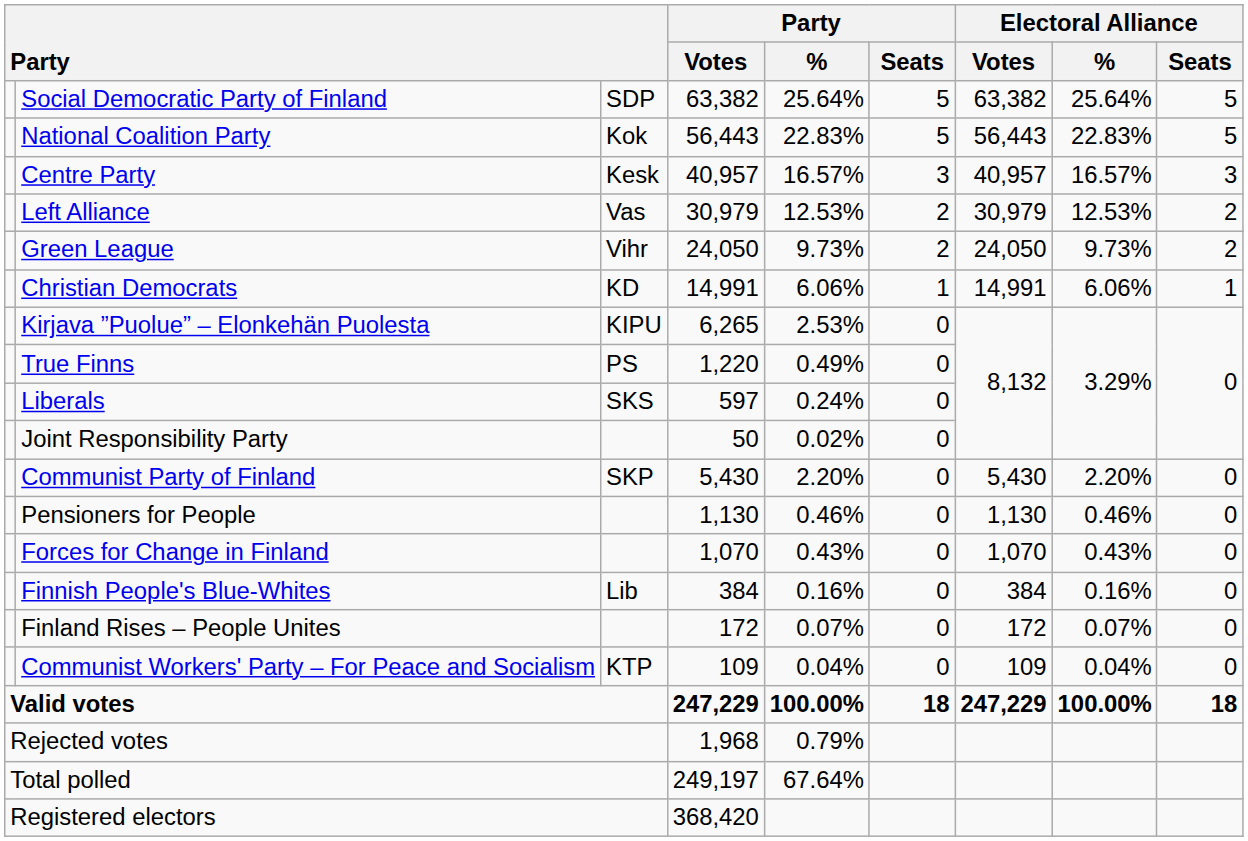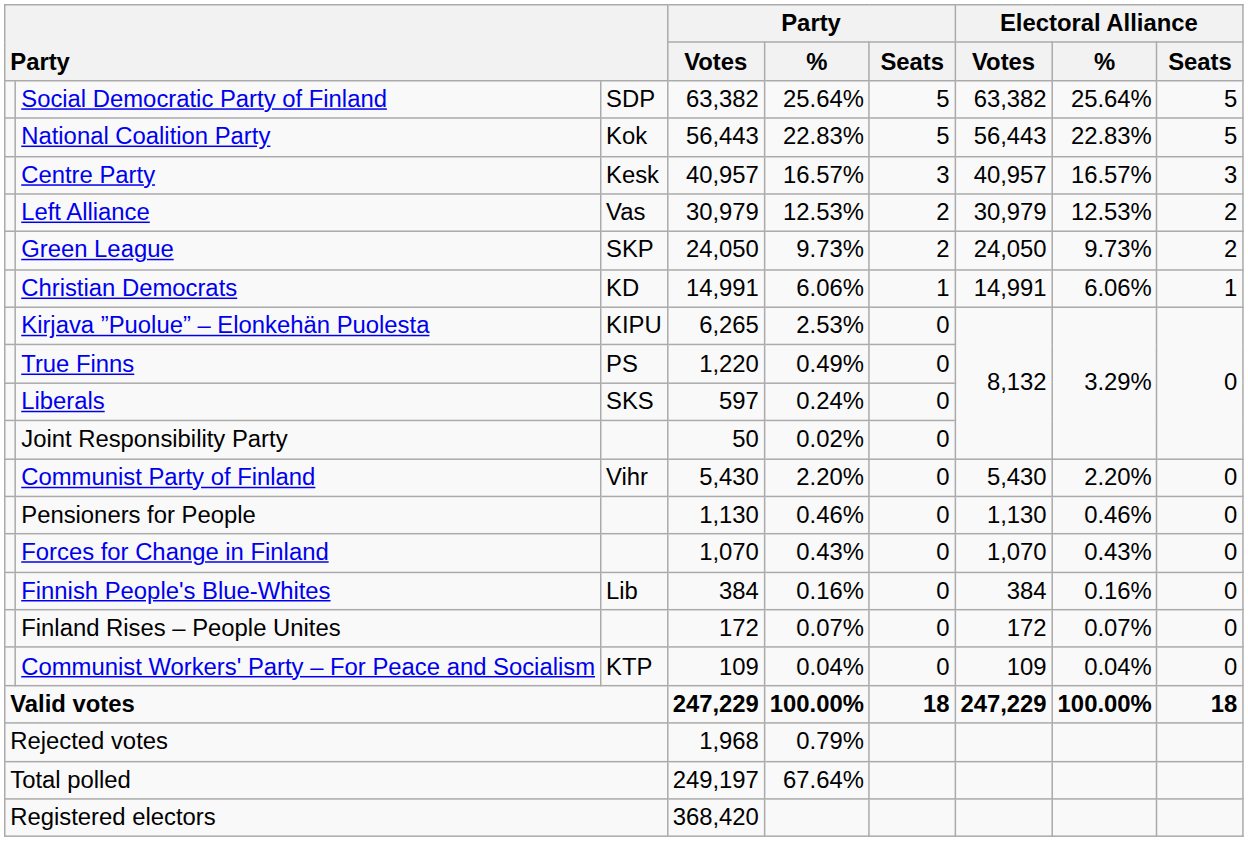 <table class="wikitable" border="1" style="text-align:right;">
 <tr>
 <th style="text-align:left;" valign=bottom rowspan=2 colspan=3>Party</th>
 <th colspan=3>Party</th>
 <th colspan=3>Electoral Alliance</th>
 </tr>
 <tr>
 <th align=center valign=bottom width="50">Votes</th>
 <th align=center valign=bottom width="50">%</th>
 <th align=center valign=bottom width="50">Seats</th>
 <th align=center valign=bottom width="50">Votes</th>
 <th align=center valign=bottom width="50">%</th>
 <th align=center valign=bottom width="50">Seats</th>
 </tr>
 <tr>
 <td></td>
 <td align=left style="white-space: nowrap;"><a href='#'>Social Democratic Party of Finland</a></td>
 <td align=left>SDP</td>
 <td>63,382</td>
 <td>25.64%</td>
 <td>5</td>
 <td>63,382</td>
 <td>25.64%</td>
 <td>5</td>
 </tr>
 <tr>
 <td></td>
 <td align=left><a href='#'>National Coalition Party</a></td>
 <td align=left>Kok</td>
 <td>56,443</td>
 <td>22.83%</td>
 <td>5</td>
 <td>56,443</td>
 <td>22.83%</td>
 <td>5</td>
 </tr>
 <tr>
 <td></td>
 <td align=left><a href='#'>Centre Party</a></td>
 <td align=left>Kesk</td>
 <td>40,957</td>
 <td>16.57%</td>
 <td>3</td>
 <td>40,957</td>
 <td>16.57%</td>
 <td>3</td>
 </tr>
 <tr>
 <td></td>
 <td align=left><a href='#'>Left Alliance</a></td>
 <td align=left>Vas</td>
 <td>30,979</td>
 <td>12.53%</td>
 <td>2</td>
 <td>30,979</td>
 <td>12.53%</td>
 <td>2</td>
 </tr>
 <tr>
 <td></td>
 <td align=left><a href='#'>Green League</a></td>
-<td align=left>Vihr</td>
+<td align=left>SKP</td>
 <td>24,050</td>
 <td>9.73%</td>
 <td>2</td>
 <td>24,050</td>
 <td>9.73%</td>
 <td>2</td>
 </tr>
 <tr>
 <td></td>
 <td align=left><a href='#'>Christian Democrats</a></td>
 <td align=left>KD</td>
 <td>14,991</td>
 <td>6.06%</td>
 <td>1</td>
 <td>14,991</td>
 <td>6.06%</td>
 <td>1</td>
 </tr>
 <tr>
 <td></td>
 <td align=left><a href='#'>Kirjava ”Puolue” – Elonkehän Puolesta</a></td>
 <td align=left>KIPU</td>
 <td>6,265</td>
 <td>2.53%</td>
 <td>0</td>
 <td rowspan=4>8,132</td>
 <td rowspan=4>3.29%</td>
 <td rowspan=4>0</td>
 </tr>
 <tr>
 <td></td>
 <td align=left><a href='#'>True Finns</a></td>
 <td align=left>PS</td>
 <td>1,220</td>
 <td>0.49%</td>
 <td>0</td>
 </tr>
 <tr>
 <td></td>
 <td align=left><a href='#'>Liberals</a></td>
 <td align=left>SKS</td>
 <td>597</td>
 <td>0.24%</td>
 <td>0</td>
 </tr>
 <tr>
 <td></td>
 <td align=left>Joint Responsibility Party</td>
 <td align=left></td>
 <td>50</td>
 <td>0.02%</td>
 <td>0</td>
 </tr>
 <tr>
 <td></td>
 <td align=left><a href='#'>Communist Party of Finland</a></td>
-<td align=left>SKP</td>
+<td align=left>Vihr</td>
 <td>5,430</td>
 <td>2.20%</td>
 <td>0</td>
 <td>5,430</td>
 <td>2.20%</td>
 <td>0</td>
 </tr>
 <tr>
 <td></td>
 <td align=left>Pensioners for People</td>
 <td align=left></td>
 <td>1,130</td>
 <td>0.46%</td>
 <td>0</td>
 <td>1,130</td>
 <td>0.46%</td>
 <td>0</td>
 </tr>
 <tr>
 <td></td>
 <td align=left><a href='#'>Forces for Change in Finland</a></td>
 <td align=left></td>
 <td>1,070</td>
 <td>0.43%</td>
 <td>0</td>
 <td>1,070</td>
 <td>0.43%</td>
 <td>0</td>
 </tr>
 <tr>
 <td></td>
 <td align=left><a href='#'>Finnish People's Blue-Whites</a></td>
 <td align=left>Lib</td>
 <td>384</td>
 <td>0.16%</td>
 <td>0</td>
 <td>384</td>
 <td>0.16%</td>
 <td>0</td>
 </tr>
 <tr>
 <td></td>
 <td align=left>Finland Rises – People Unites</td>
 <td align=left></td>
 <td>172</td>
 <td>0.07%</td>
 <td>0</td>
 <td>172</td>
 <td>0.07%</td>
 <td>0</td>
 </tr>
 <tr>
 <td></td>
 <td align=left><a href='#'>Communist Workers' Party – For Peace and Socialism</a></td>
 <td align=left>KTP</td>
 <td>109</td>
 <td>0.04%</td>
 <td>0</td>
 <td>109</td>
 <td>0.04%</td>
 <td>0</td>
 </tr>
 <tr style="font-weight:bold">
 <td align=left colspan=3>Valid votes</td>
 <td>247,229</td>
 <td>100.00%</td>
 <td>18</td>
 <td>247,229</td>
 <td>100.00%</td>
 <td>18</td>
 </tr>
 <tr>
 <td align=left colspan=3>Rejected votes</td>
 <td>1,968</td>
 <td>0.79%</td>
 <td></td>
 <td></td>
 <td></td>
 <td></td>
 </tr>
 <tr>
 <td align=left colspan=3>Total polled</td>
 <td>249,197</td>
 <td>67.64%</td>
 <td></td>
 <td></td>
 <td></td>
 <td></td>
 </tr>
 <tr>
 <td align=left colspan=3>Registered electors</td>
 <td>368,420</td>
 <td></td>
 <td></td>
 <td></td>
 <td></td>
 <td></td>
 </tr>
 </table>
